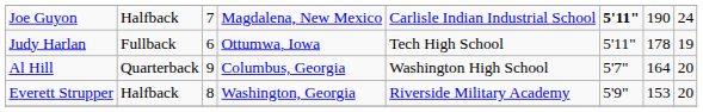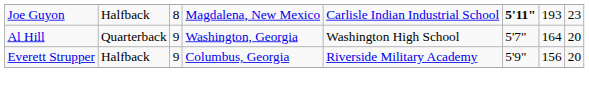 <table class="wikitable">
 <tr>
 </tr>
 <tr>
 <td><a href='#'>Joe Guyon</a></td>
 <td>Halfback</td>
-<td>7</td>
+<td>8</td>
 <td><a href='#'>Magdalena, New Mexico</a></td>
 <td><a href='#'>Carlisle Indian Industrial School</a></td>
 <td><strong>5'11"</strong></td>
-<td>190</td>
-<td>24</td>
-</tr>
-<tr>
-<td><a href='#'>Judy Harlan</a></td>
-<td>Fullback</td>
-<td>6</td>
-<td><a href='#'>Ottumwa, Iowa</a></td>
-<td>Tech High School</td>
-<td>5'11"</td>
-<td>178</td>
-<td>19</td>
+<td>193</td>
+<td>23</td>
 </tr>
 <tr>
 <td><a href='#'>Al Hill</a></td>
 <td>Quarterback</td>
 <td>9</td>
-<td><a href='#'>Columbus, Georgia</a></td>
+<td><a href='#'>Washington, Georgia</a></td>
 <td>Washington High School</td>
 <td>5'7"</td>
 <td>164</td>
 <td>20</td>
 </tr>
 <tr>
 <td><a href='#'>Everett Strupper</a></td>
 <td>Halfback</td>
-<td>8</td>
-<td><a href='#'>Washington, Georgia</a></td>
+<td>9</td>
+<td><a href='#'>Columbus, Georgia</a></td>
 <td><a href='#'>Riverside Military Academy</a></td>
 <td>5'9"</td>
-<td>153</td>
+<td>156</td>
 <td>20</td>
 </tr>
 <tr>
 </tr>
 </table>
